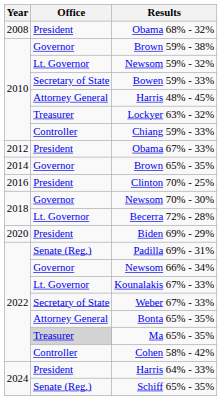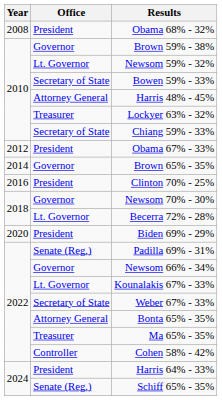 <table class=wikitable>
 <tr>
 <th>Year</th>
 <th>Office</th>
 <th>Results</th>
 </tr>
 <tr>
 <td>2008</td>
 <td><a href='#'>President</a></td>
 <td align="right" ><a href='#'>Obama</a> 68% - 32%</td>
 </tr>
 <tr>
 <td rowspan=6>2010</td>
 <td><a href='#'>Governor</a></td>
 <td align="right" ><a href='#'>Brown</a> 59% - 38%</td>
 </tr>
 <tr>
 <td><a href='#'>Lt. Governor</a></td>
 <td align="right" ><a href='#'>Newsom</a> 59% - 32%</td>
 </tr>
 <tr>
 <td><a href='#'>Secretary of State</a></td>
 <td align="right" ><a href='#'>Bowen</a> 59% - 33%</td>
 </tr>
 <tr>
 <td><a href='#'>Attorney General</a></td>
 <td align="right" ><a href='#'>Harris</a> 48% - 45%</td>
 </tr>
 <tr>
 <td><a href='#'>Treasurer</a></td>
 <td align="right" ><a href='#'>Lockyer</a> 63% - 32%</td>
 </tr>
 <tr>
-<td><a href='#'>Controller</a></td>
+<td><a href='#'>Secretary of State</a></td>
 <td align="right" ><a href='#'>Chiang</a> 59% - 33%</td>
 </tr>
 <tr>
 <td>2012</td>
 <td><a href='#'>President</a></td>
 <td align="right" ><a href='#'>Obama</a> 67% - 33%</td>
 </tr>
 <tr>
 <td>2014</td>
 <td><a href='#'>Governor</a></td>
 <td align="right" ><a href='#'>Brown</a> 65% - 35%</td>
 </tr>
 <tr>
 <td>2016</td>
 <td><a href='#'>President</a></td>
 <td align="right" ><a href='#'>Clinton</a> 70% - 25%</td>
 </tr>
 <tr>
 <td rowspan=2>2018</td>
 <td><a href='#'>Governor</a></td>
 <td align="right" ><a href='#'>Newsom</a> 70% - 30%</td>
 </tr>
 <tr>
 <td><a href='#'>Lt. Governor</a></td>
 <td align="right" ><a href='#'>Becerra</a> 72% - 28%</td>
 </tr>
 <tr>
 <td>2020</td>
 <td><a href='#'>President</a></td>
 <td align="right" ><a href='#'>Biden</a> 69% - 29%</td>
 </tr>
 <tr>
 <td rowspan=7>2022</td>
 <td><a href='#'>Senate (Reg.)</a></td>
 <td align="right" ><a href='#'>Padilla</a> 69% - 31%</td>
 </tr>
 <tr>
 <td><a href='#'>Governor</a></td>
 <td align="right" ><a href='#'>Newsom</a> 66% - 34%</td>
 </tr>
 <tr>
 <td><a href='#'>Lt. Governor</a></td>
 <td align="right" ><a href='#'>Kounalakis</a> 67% - 33%</td>
 </tr>
 <tr>
 <td><a href='#'>Secretary of State</a></td>
 <td align="right" ><a href='#'>Weber</a> 67% - 33%</td>
 </tr>
 <tr>
 <td><a href='#'>Attorney General</a></td>
 <td align="right" ><a href='#'>Bonta</a> 65% - 35%</td>
 </tr>
 <tr>
-<td style="background: lightgrey;"><a href='#'>Treasurer</a></td>
+<td><a href='#'>Treasurer</a></td>
 <td align="right" ><a href='#'>Ma</a> 65% - 35%</td>
 </tr>
 <tr>
 <td><a href='#'>Controller</a></td>
 <td align="right" ><a href='#'>Cohen</a> 58% - 42%</td>
 </tr>
 <tr>
 <td rowspan=2>2024</td>
 <td><a href='#'>President</a></td>
 <td align="right" ><a href='#'>Harris</a> 64% - 33%</td>
 </tr>
 <tr>
 <td><a href='#'>Senate (Reg.)</a></td>
 <td align="right" ><a href='#'>Schiff</a> 65% - 35%</td>
 </tr>
 </table>
